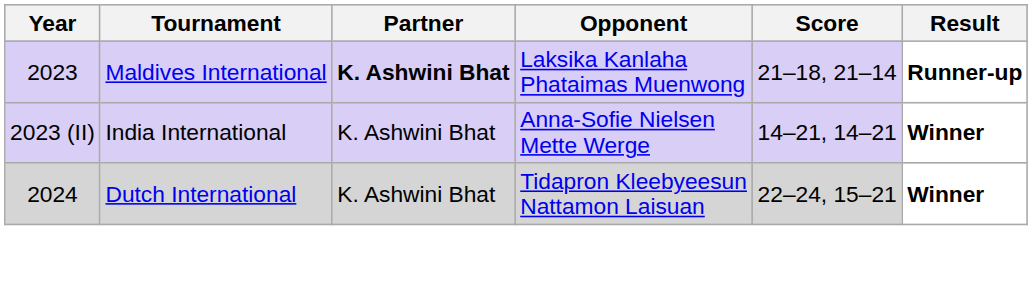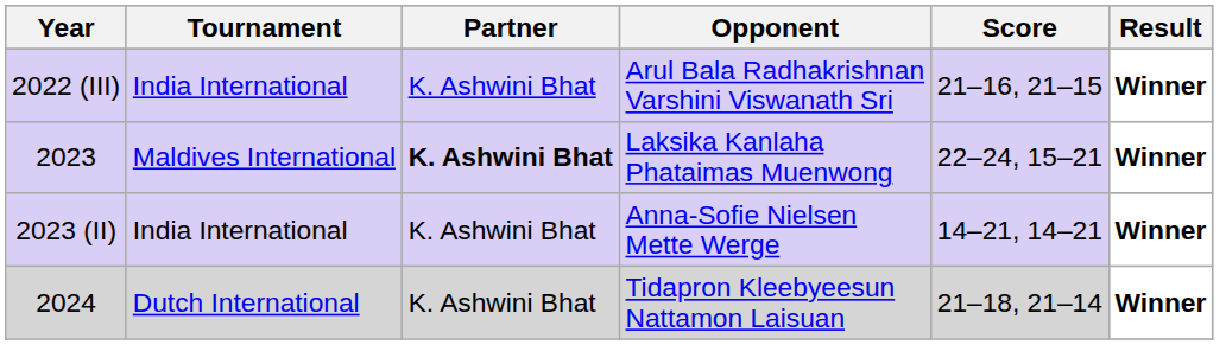 <table class="sortable wikitable" style="font-size: 90%;">
 <tr>
 <th>Year</th>
 <th>Tournament</th>
 <th>Partner</th>
 <th>Opponent</th>
 <th>Score</th>
 <th>Result</th>
 </tr>
 <tr style="background:#D8CEF6">
+<td align="center">2022 (III)</td>
+<td align="left"><a href='#'>India International</a></td>
+<td align="left"> <a href='#'>K. Ashwini Bhat</a></td>
+<td align="left"> <a href='#'>Arul Bala Radhakrishnan</a><br> <a href='#'>Varshini Viswanath Sri</a></td>
+<td align="left">21–16, 21–15</td>
+<td style="text-align:left; background:white"> <strong>Winner</strong></td>
+</tr>
+<tr style="background:#D8CEF6">
 <td align="center">2023</td>
 <td align="left"><a href='#'>Maldives International</a></td>
 <td align="left"><strong> K. Ashwini Bhat</strong></td>
 <td align="left"> <a href='#'>Laksika Kanlaha</a><br> <a href='#'>Phataimas Muenwong</a></td>
-<td align="left">21–18, 21–14</td>
-<td style="text-align:left; background:white"> <strong>Runner-up</strong></td>
+<td align="left">22–24, 15–21</td>
+<td style="text-align:left; background:white"> <strong>Winner</strong></td>
 </tr>
 <tr style="background:#D8CEF6">
 <td align="center">2023 (II)</td>
 <td align="left">India International</td>
 <td align="left"> K. Ashwini Bhat</td>
 <td align="left"> <a href='#'>Anna-Sofie Nielsen</a><br> <a href='#'>Mette Werge</a></td>
 <td align="left">14–21, 14–21</td>
 <td style="text-align:left; background:white"> <strong>Winner</strong></td>
 </tr>
 <tr style="background:#D5D5D5">
 <td align="center">2024</td>
 <td align="left"><a href='#'>Dutch International</a></td>
 <td align="left"> K. Ashwini Bhat</td>
 <td align="left"> <a href='#'>Tidapron Kleebyeesun</a><br> <a href='#'>Nattamon Laisuan</a></td>
-<td align="left">22–24, 15–21</td>
+<td align="left">21–18, 21–14</td>
 <td style="text-align:left; background:white"> <strong>Winner</strong></td>
 </tr>
 </table>
